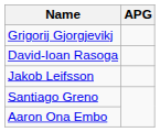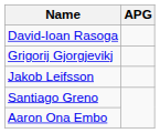 <table class=wikitable>
 <tr>
 <th>Name</th>
 <th>APG</th>
 </tr>
 <tr>
-<td> <a href='#'>Grigorij Gjorgjevikj</a></td>
+<td> <a href='#'>David-Ioan Rasoga</a></td>
 <td></td>
 </tr>
 <tr>
-<td> <a href='#'>David-Ioan Rasoga</a></td>
+<td> <a href='#'>Grigorij Gjorgjevikj</a></td>
 <td></td>
 </tr>
 <tr>
 <td> <a href='#'>Jakob Leifsson</a></td>
 <td></td>
 </tr>
 <tr>
 <td> <a href='#'>Santiago Greno</a></td>
 <td rowspan=2></td>
 </tr>
 <tr>
 <td> <a href='#'>Aaron Ona Embo</a></td>
 </tr>
 </table>
